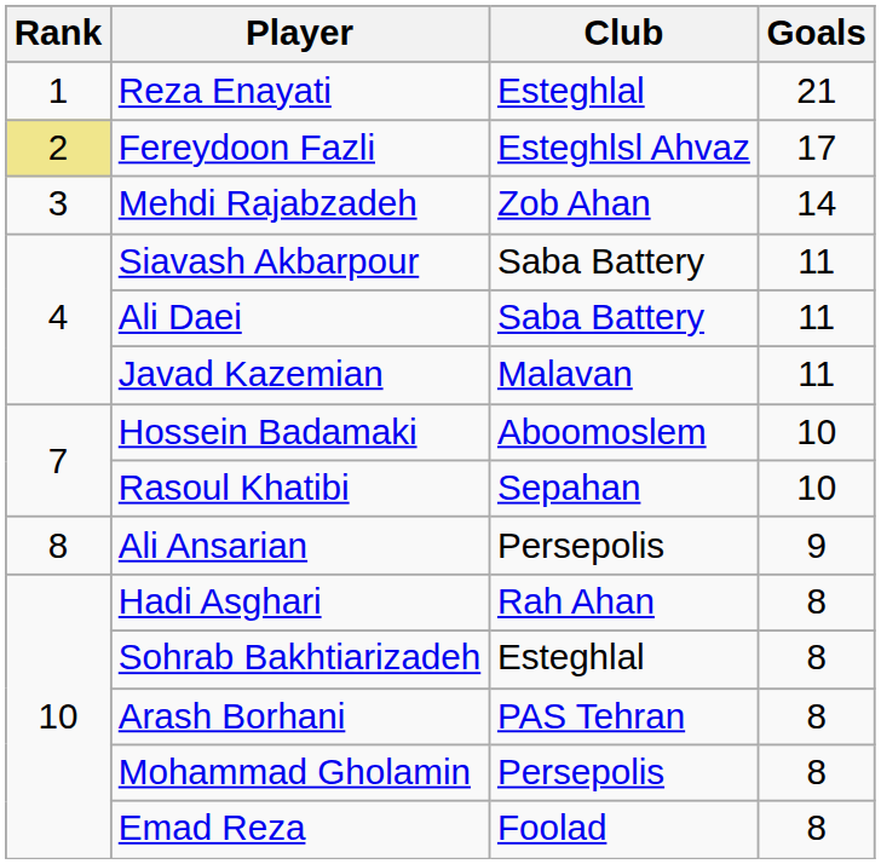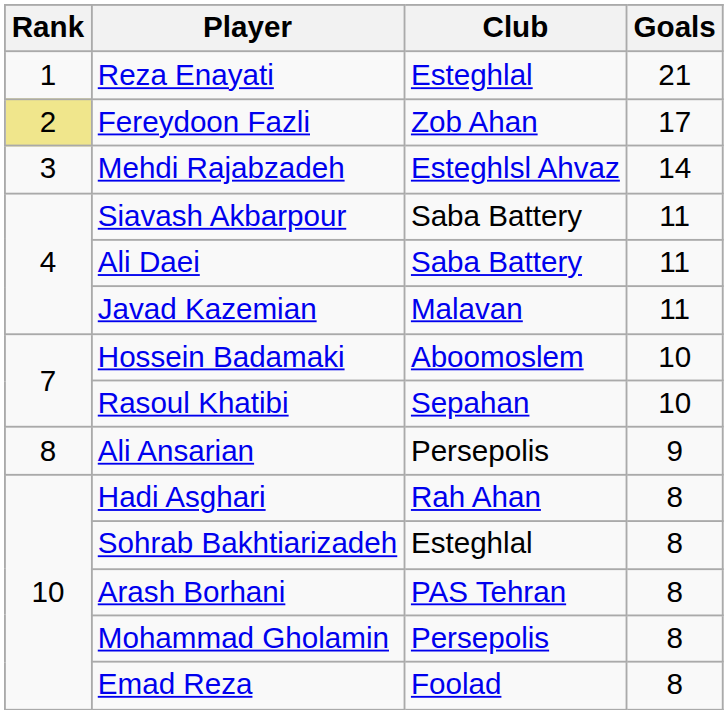 <table class="wikitable">
 <tr>
 <th>Rank</th>
 <th>Player</th>
 <th>Club</th>
 <th>Goals</th>
 </tr>
 <tr>
 <td align=center>1</td>
 <td> <a href='#'>Reza Enayati</a></td>
 <td><a href='#'>Esteghlal</a></td>
 <td align=center>21</td>
 </tr>
 <tr>
 <td align=center style="background: khaki;">2</td>
 <td> <a href='#'>Fereydoon Fazli</a></td>
-<td><a href='#'>Esteghlsl Ahvaz</a></td>
+<td><a href='#'>Zob Ahan</a></td>
 <td align=center>17</td>
 </tr>
 <tr>
 <td align=center>3</td>
 <td> <a href='#'>Mehdi Rajabzadeh</a></td>
-<td><a href='#'>Zob Ahan</a></td>
+<td><a href='#'>Esteghlsl Ahvaz</a></td>
 <td align=center>14</td>
 </tr>
 <tr>
 <td rowspan="3" style="text-align:center;">4</td>
 <td> <a href='#'>Siavash Akbarpour</a></td>
 <td>Saba Battery</td>
 <td align=center>11</td>
 </tr>
 <tr>
 <td> <a href='#'>Ali Daei</a></td>
 <td><a href='#'>Saba Battery</a></td>
 <td align=center>11</td>
 </tr>
 <tr>
 <td> <a href='#'>Javad Kazemian</a></td>
 <td><a href='#'>Malavan</a></td>
 <td align=center>11</td>
 </tr>
 <tr>
 <td rowspan="2" style="text-align:center;">7</td>
 <td> <a href='#'>Hossein Badamaki</a></td>
 <td><a href='#'>Aboomoslem</a></td>
 <td align=center>10</td>
 </tr>
 <tr>
 <td> <a href='#'>Rasoul Khatibi</a></td>
 <td><a href='#'>Sepahan</a></td>
 <td align=center>10</td>
 </tr>
 <tr>
 <td align=center>8</td>
 <td> <a href='#'>Ali Ansarian</a></td>
 <td>Persepolis</td>
 <td align=center>9</td>
 </tr>
 <tr>
 <td rowspan="5" style="text-align:center;">10</td>
 <td> <a href='#'>Hadi Asghari</a></td>
 <td><a href='#'>Rah Ahan</a></td>
 <td align=center>8</td>
 </tr>
 <tr>
 <td> <a href='#'>Sohrab Bakhtiarizadeh</a></td>
 <td>Esteghlal</td>
 <td align=center>8</td>
 </tr>
 <tr>
 <td> <a href='#'>Arash Borhani</a></td>
 <td><a href='#'>PAS Tehran</a></td>
 <td align=center>8</td>
 </tr>
 <tr>
 <td> <a href='#'>Mohammad Gholamin</a></td>
 <td><a href='#'>Persepolis</a></td>
 <td align=center>8</td>
 </tr>
 <tr>
 <td> <a href='#'>Emad Reza</a></td>
 <td><a href='#'>Foolad</a></td>
 <td align=center>8</td>
 </tr>
 </table>
